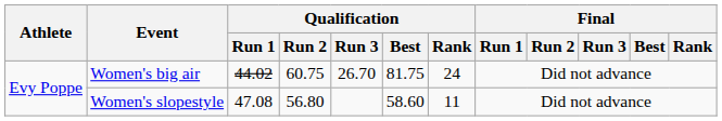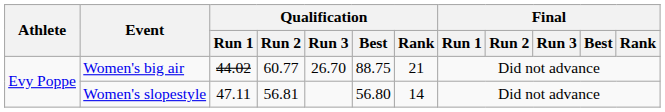 <table class=wikitable style=font-size:90%;text-align:center>
 <tr>
 <th rowspan="2">Athlete</th>
 <th rowspan="2">Event</th>
 <th colspan="5">Qualification</th>
 <th colspan="5">Final</th>
 </tr>
 <tr>
 <th>Run 1</th>
 <th>Run 2</th>
 <th>Run 3</th>
 <th>Best</th>
 <th>Rank</th>
 <th>Run 1</th>
 <th>Run 2</th>
 <th>Run 3</th>
 <th>Best</th>
 <th>Rank</th>
 </tr>
 <tr>
 <td align=left rowspan=2><a href='#'>Evy Poppe</a></td>
 <td align=left><a href='#'>Women's big air</a></td>
 <td><s>44.02</s></td>
-<td>60.75</td>
+<td>60.77</td>
 <td>26.70</td>
-<td>81.75</td>
-<td>24</td>
+<td>88.75</td>
+<td>21</td>
 <td colspan=5>Did not advance</td>
 </tr>
 <tr>
 <td align=left><a href='#'>Women's slopestyle</a></td>
-<td>47.08</td>
+<td>47.11</td>
+<td>56.81</td>
+<td></td>
 <td>56.80</td>
-<td></td>
-<td>58.60</td>
-<td>11</td>
+<td>14</td>
 <td colspan=5>Did not advance</td>
 </tr>
 </table>
